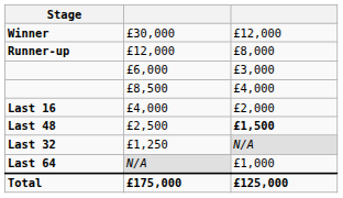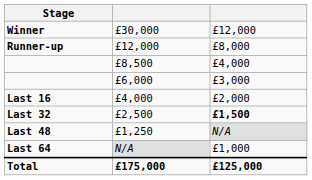 <table class="wikitable" style="width:30%; margin:0">
 <tr>
 <th>Stage</th>
 <th></th>
 <th></th>
 </tr>
 <tr>
 <td><strong>Winner</strong></td>
 <td>£30,000</td>
 <td>£12,000</td>
 </tr>
 <tr>
 <td><strong>Runner-up</strong></td>
 <td>£12,000</td>
 <td>£8,000</td>
 </tr>
 <tr>
 <td><strong></strong></td>
-<td>£6,000</td>
-<td>£3,000</td>
+<td>£8,500</td>
+<td>£4,000</td>
 </tr>
 <tr>
 <td><strong></strong></td>
-<td>£8,500</td>
-<td>£4,000</td>
+<td>£6,000</td>
+<td>£3,000</td>
 </tr>
 <tr>
 <td><strong>Last 16</strong></td>
 <td>£4,000</td>
 <td>£2,000</td>
 </tr>
 <tr>
-<td><strong>Last 48</strong></td>
+<td><strong>Last 32</strong></td>
 <td>£2,500</td>
 <td><strong>£1,500</strong></td>
 </tr>
 <tr>
-<td><strong>Last 32</strong></td>
+<td><strong>Last 48</strong></td>
 <td>£1,250</td>
 <td style="background:#E0E0E0;"><em>N/A</em></td>
 </tr>
 <tr style="border-bottom:2px solid black;">
 <td><strong>Last 64</strong></td>
 <td style="background:#E0E0E0;"><em>N/A</em></td>
 <td>£1,000</td>
 </tr>
 <tr>
 <td><strong>Total</strong></td>
 <td><strong>£175,000</strong></td>
 <td><strong>£125,000</strong></td>
 </tr>
 </table>
